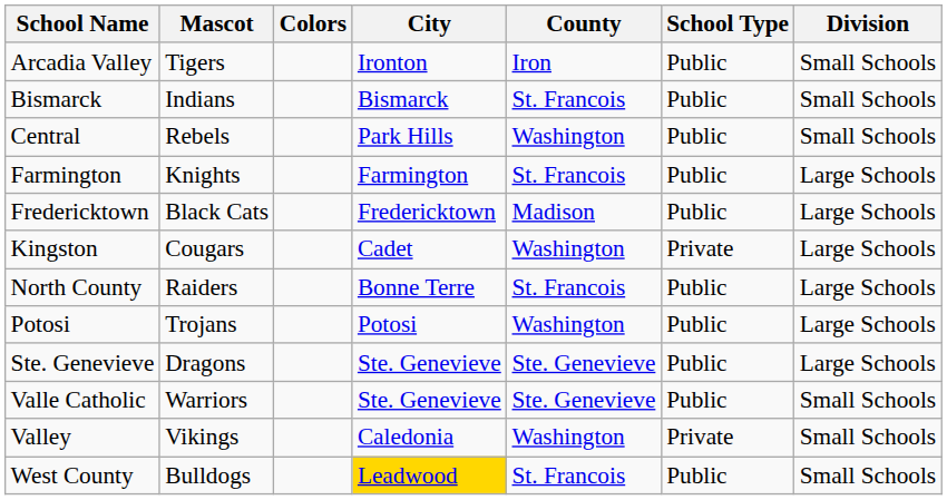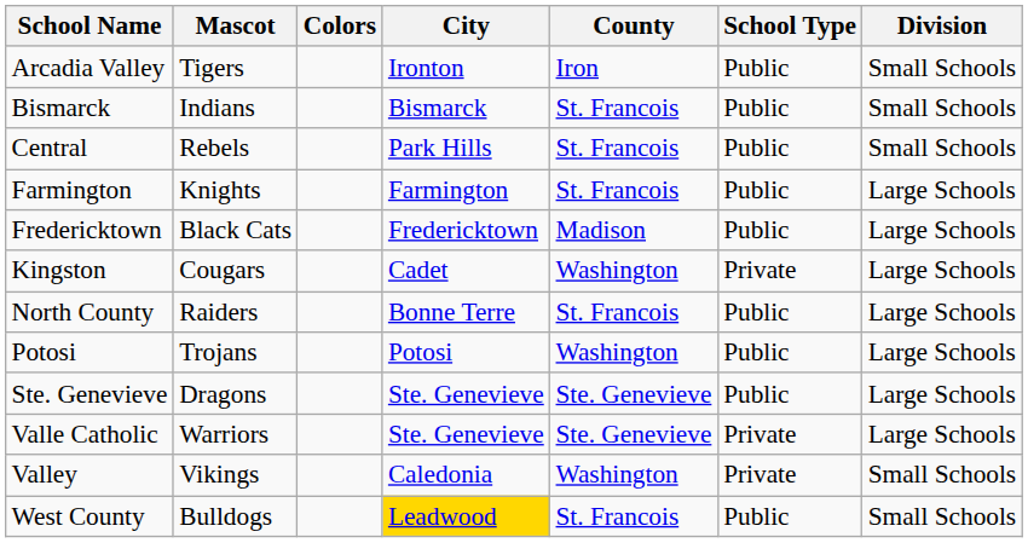 <table class="wikitable">
 <tr>
 <th>School Name</th>
 <th>Mascot</th>
 <th>Colors</th>
 <th>City</th>
 <th>County</th>
 <th>School Type</th>
 <th>Division</th>
 </tr>
 <tr>
 <td>Arcadia Valley</td>
 <td>Tigers</td>
 <td></td>
 <td><a href='#'>Ironton</a></td>
 <td><a href='#'>Iron</a></td>
 <td>Public</td>
 <td>Small Schools</td>
 </tr>
 <tr>
 <td>Bismarck</td>
 <td>Indians</td>
 <td></td>
 <td><a href='#'>Bismarck</a></td>
 <td><a href='#'>St. Francois</a></td>
 <td>Public</td>
 <td>Small Schools</td>
 </tr>
 <tr>
 <td>Central</td>
 <td>Rebels</td>
 <td></td>
 <td><a href='#'>Park Hills</a></td>
-<td><a href='#'>Washington</a></td>
+<td><a href='#'>St. Francois</a></td>
 <td>Public</td>
 <td>Small Schools</td>
 </tr>
 <tr>
 <td>Farmington</td>
 <td>Knights</td>
 <td></td>
 <td><a href='#'>Farmington</a></td>
 <td><a href='#'>St. Francois</a></td>
 <td>Public</td>
 <td>Large Schools</td>
 </tr>
 <tr>
 <td>Fredericktown</td>
 <td>Black Cats</td>
 <td></td>
 <td><a href='#'>Fredericktown</a></td>
 <td><a href='#'>Madison</a></td>
 <td>Public</td>
 <td>Large Schools</td>
 </tr>
 <tr>
 <td>Kingston</td>
 <td>Cougars</td>
 <td></td>
 <td><a href='#'>Cadet</a></td>
 <td><a href='#'>Washington</a></td>
 <td>Private</td>
 <td>Large Schools</td>
 </tr>
 <tr>
 <td>North County</td>
 <td>Raiders</td>
 <td></td>
 <td><a href='#'>Bonne Terre</a></td>
 <td><a href='#'>St. Francois</a></td>
 <td>Public</td>
 <td>Large Schools</td>
 </tr>
 <tr>
 <td>Potosi</td>
 <td>Trojans</td>
 <td></td>
 <td><a href='#'>Potosi</a></td>
 <td><a href='#'>Washington</a></td>
 <td>Public</td>
 <td>Large Schools</td>
 </tr>
 <tr>
 <td>Ste. Genevieve</td>
 <td>Dragons</td>
 <td></td>
 <td><a href='#'>Ste. Genevieve</a></td>
 <td><a href='#'>Ste. Genevieve</a></td>
 <td>Public</td>
 <td>Large Schools</td>
 </tr>
 <tr>
 <td>Valle Catholic</td>
 <td>Warriors</td>
 <td></td>
 <td><a href='#'>Ste. Genevieve</a></td>
 <td><a href='#'>Ste. Genevieve</a></td>
-<td>Public</td>
-<td>Small Schools</td>
+<td>Private</td>
+<td>Large Schools</td>
 </tr>
 <tr>
 <td>Valley</td>
 <td>Vikings</td>
 <td></td>
 <td><a href='#'>Caledonia</a></td>
 <td><a href='#'>Washington</a></td>
 <td>Private</td>
 <td>Small Schools</td>
 </tr>
 <tr>
 <td>West County</td>
 <td>Bulldogs</td>
 <td></td>
 <td style="background: gold;"><a href='#'>Leadwood</a></td>
 <td><a href='#'>St. Francois</a></td>
 <td>Public</td>
 <td>Small Schools</td>
 </tr>
 </table>
